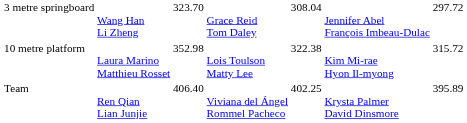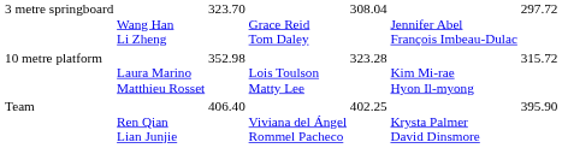 <table>
 <tr valign="top">
 <td>3 metre springboard<br></td>
 <td><br><a href='#'>Wang Han</a><br><a href='#'>Li Zheng</a></td>
 <td>323.70</td>
 <td><br><a href='#'>Grace Reid</a><br><a href='#'>Tom Daley</a></td>
 <td>308.04</td>
 <td><br><a href='#'>Jennifer Abel</a><br><a href='#'>François Imbeau-Dulac</a></td>
 <td>297.72</td>
 </tr>
 <tr valign="top">
 <td>10 metre platform<br></td>
 <td><br><a href='#'>Laura Marino</a><br><a href='#'>Matthieu Rosset</a></td>
 <td>352.98</td>
 <td><br><a href='#'>Lois Toulson</a><br><a href='#'>Matty Lee</a></td>
-<td>322.38</td>
+<td>323.28</td>
 <td><br><a href='#'>Kim Mi-rae</a><br><a href='#'>Hyon Il-myong</a></td>
 <td>315.72</td>
 </tr>
 <tr valign="top">
 <td>Team<br></td>
 <td><br><a href='#'>Ren Qian</a><br><a href='#'>Lian Junjie</a></td>
 <td>406.40</td>
 <td><br><a href='#'>Viviana del Ángel</a><br><a href='#'>Rommel Pacheco</a></td>
 <td>402.25</td>
 <td><br><a href='#'>Krysta Palmer</a><br><a href='#'>David Dinsmore</a></td>
-<td>395.89</td>
+<td>395.90</td>
 </tr>
 </table>
